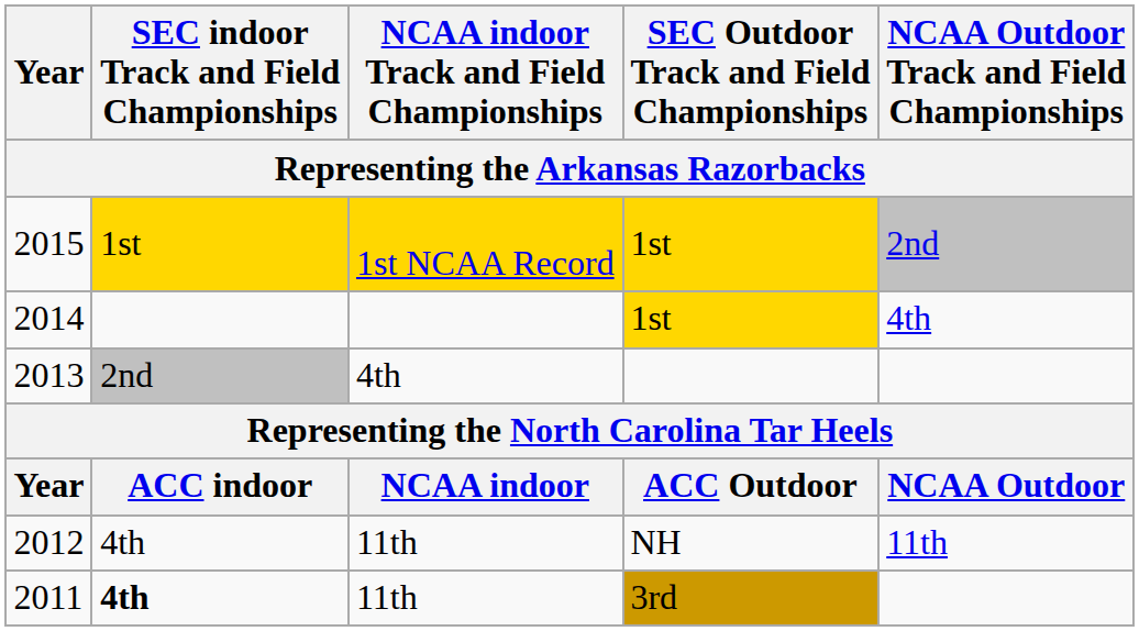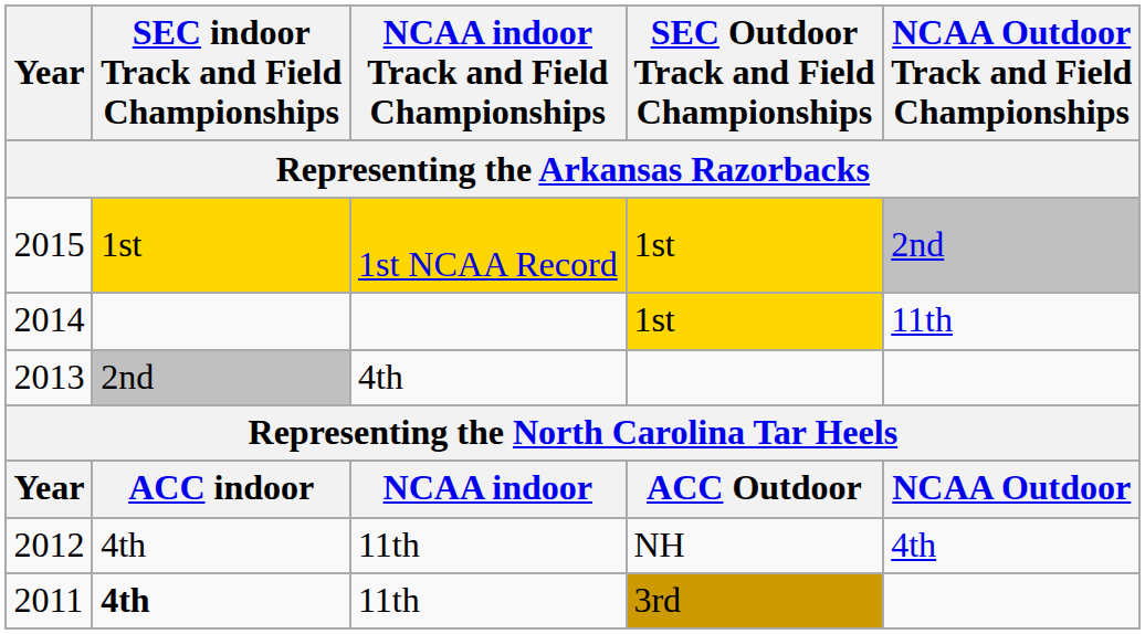 <table class="wikitable sortable">
 <tr>
 <th>Year</th>
 <th><a href='#'>SEC</a> indoor<br>Track and Field<br>Championships</th>
 <th><a href='#'>NCAA indoor</a><br>Track and Field<br>Championships</th>
 <th><a href='#'>SEC</a> Outdoor<br>Track and Field<br>Championships</th>
 <th><a href='#'>NCAA Outdoor</a><br>Track and Field<br>Championships</th>
 </tr>
 <tr>
 <th colspan=7>Representing the <a href='#'>Arkansas Razorbacks</a></th>
 </tr>
 <tr>
 <td>2015</td>
 <td bgcolor=gold> 1st</td>
 <td bgcolor=gold><a href='#'><br>1st NCAA Record</a></td>
 <td bgcolor=gold> 1st</td>
 <td bgcolor=silver><a href='#'> 2nd</a></td>
 </tr>
 <tr>
 <td>2014</td>
 <td></td>
 <td></td>
 <td bgcolor=gold> 1st</td>
-<td><a href='#'> 4th</a></td>
+<td><a href='#'> 11th</a></td>
 </tr>
 <tr>
 <td>2013</td>
 <td bgcolor=silver> 2nd</td>
 <td> 4th</td>
 <td></td>
 <td></td>
 </tr>
 <tr>
 <th colspan="7">Representing the <a href='#'>North Carolina Tar Heels</a></th>
 </tr>
 <tr>
 <th>Year</th>
 <th><a href='#'>ACC</a> indoor</th>
 <th><a href='#'>NCAA indoor</a></th>
 <th><a href='#'>ACC</a> Outdoor</th>
 <th><a href='#'>NCAA Outdoor</a></th>
 </tr>
 <tr>
 <td>2012</td>
 <td> 4th</td>
 <td> 11th</td>
 <td>NH </td>
-<td><a href='#'> 11th</a></td>
+<td><a href='#'> 4th</a></td>
 </tr>
 <tr>
 <td>2011</td>
 <td><strong> 4th</strong></td>
 <td> 11th</td>
 <td bgcolor=cc9900> 3rd</td>
 <td></td>
 </tr>
 </table>
